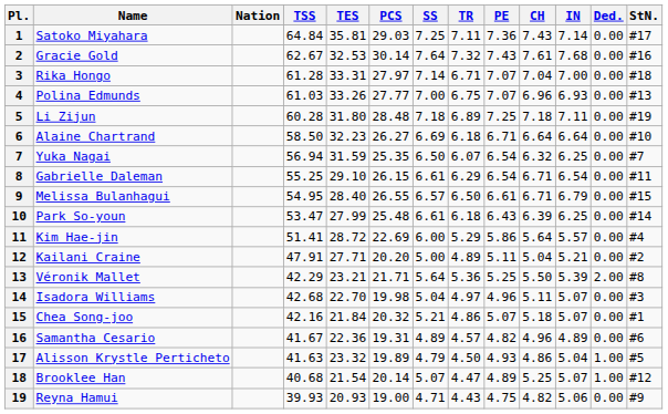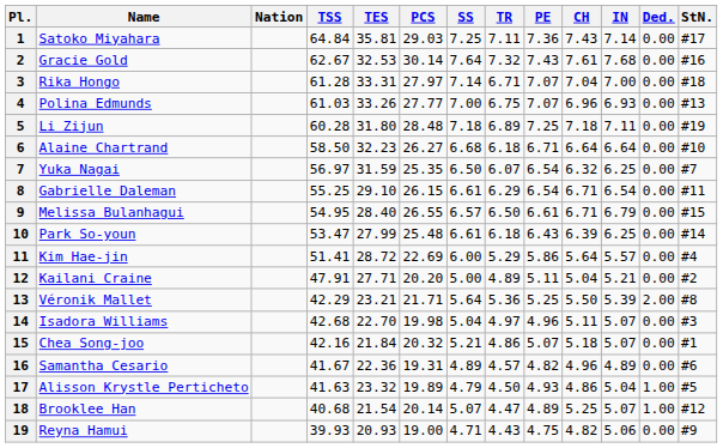 <table class="wikitable sortable">
 <tr>
 <th>Pl.</th>
 <th>Name</th>
 <th>Nation</th>
 <th><a href='#'>TSS</a></th>
 <th><a href='#'>TES</a></th>
 <th><a href='#'>PCS</a></th>
 <th><a href='#'>SS</a></th>
 <th><a href='#'>TR</a></th>
 <th><a href='#'>PE</a></th>
 <th><a href='#'>CH</a></th>
 <th><a href='#'>IN</a></th>
 <th><a href='#'>Ded.</a></th>
 <th>StN.</th>
 </tr>
 <tr>
 <th>1</th>
 <td><a href='#'>Satoko Miyahara</a></td>
 <td></td>
 <td>64.84</td>
 <td>35.81</td>
 <td>29.03</td>
 <td>7.25</td>
 <td>7.11</td>
 <td>7.36</td>
 <td>7.43</td>
 <td>7.14</td>
 <td>0.00</td>
 <td>#17</td>
 </tr>
 <tr>
 <th>2</th>
 <td><a href='#'>Gracie Gold</a></td>
 <td></td>
 <td>62.67</td>
 <td>32.53</td>
 <td>30.14</td>
 <td>7.64</td>
 <td>7.32</td>
 <td>7.43</td>
 <td>7.61</td>
 <td>7.68</td>
 <td>0.00</td>
 <td>#16</td>
 </tr>
 <tr>
 <th>3</th>
 <td><a href='#'>Rika Hongo</a></td>
 <td></td>
 <td>61.28</td>
 <td>33.31</td>
 <td>27.97</td>
 <td>7.14</td>
 <td>6.71</td>
 <td>7.07</td>
 <td>7.04</td>
 <td>7.00</td>
 <td>0.00</td>
 <td>#18</td>
 </tr>
 <tr>
 <th>4</th>
 <td><a href='#'>Polina Edmunds</a></td>
 <td></td>
 <td>61.03</td>
 <td>33.26</td>
 <td>27.77</td>
 <td>7.00</td>
 <td>6.75</td>
 <td>7.07</td>
 <td>6.96</td>
 <td>6.93</td>
 <td>0.00</td>
 <td>#13</td>
 </tr>
 <tr>
 <th>5</th>
 <td><a href='#'>Li Zijun</a></td>
 <td></td>
 <td>60.28</td>
 <td>31.80</td>
 <td>28.48</td>
 <td>7.18</td>
 <td>6.89</td>
 <td>7.25</td>
 <td>7.18</td>
 <td>7.11</td>
 <td>0.00</td>
 <td>#19</td>
 </tr>
 <tr>
 <th>6</th>
 <td><a href='#'>Alaine Chartrand</a></td>
 <td></td>
 <td>58.50</td>
 <td>32.23</td>
 <td>26.27</td>
-<td>6.69</td>
+<td>6.68</td>
 <td>6.18</td>
 <td>6.71</td>
 <td>6.64</td>
 <td>6.64</td>
 <td>0.00</td>
 <td>#10</td>
 </tr>
 <tr>
 <th>7</th>
 <td><a href='#'>Yuka Nagai</a></td>
 <td></td>
-<td>56.94</td>
+<td>56.97</td>
 <td>31.59</td>
 <td>25.35</td>
 <td>6.50</td>
 <td>6.07</td>
 <td>6.54</td>
 <td>6.32</td>
 <td>6.25</td>
 <td>0.00</td>
 <td>#7</td>
 </tr>
 <tr>
 <th>8</th>
 <td><a href='#'>Gabrielle Daleman</a></td>
 <td></td>
 <td>55.25</td>
 <td>29.10</td>
 <td>26.15</td>
 <td>6.61</td>
 <td>6.29</td>
 <td>6.54</td>
 <td>6.71</td>
 <td>6.54</td>
 <td>0.00</td>
 <td>#11</td>
 </tr>
 <tr>
 <th>9</th>
 <td><a href='#'>Melissa Bulanhagui</a></td>
 <td></td>
 <td>54.95</td>
 <td>28.40</td>
 <td>26.55</td>
 <td>6.57</td>
 <td>6.50</td>
 <td>6.61</td>
 <td>6.71</td>
 <td>6.79</td>
 <td>0.00</td>
 <td>#15</td>
 </tr>
 <tr>
 <th>10</th>
 <td><a href='#'>Park So-youn</a></td>
 <td></td>
 <td>53.47</td>
 <td>27.99</td>
 <td>25.48</td>
 <td>6.61</td>
 <td>6.18</td>
 <td>6.43</td>
 <td>6.39</td>
 <td>6.25</td>
 <td>0.00</td>
 <td>#14</td>
 </tr>
 <tr>
 <th>11</th>
 <td><a href='#'>Kim Hae-jin</a></td>
 <td></td>
 <td>51.41</td>
 <td>28.72</td>
 <td>22.69</td>
 <td>6.00</td>
 <td>5.29</td>
 <td>5.86</td>
 <td>5.64</td>
 <td>5.57</td>
 <td>0.00</td>
 <td>#4</td>
 </tr>
 <tr>
 <th>12</th>
 <td><a href='#'>Kailani Craine</a></td>
 <td></td>
 <td>47.91</td>
 <td>27.71</td>
 <td>20.20</td>
 <td>5.00</td>
 <td>4.89</td>
 <td>5.11</td>
 <td>5.04</td>
 <td>5.21</td>
 <td>0.00</td>
 <td>#2</td>
 </tr>
 <tr>
 <th>13</th>
 <td><a href='#'>Véronik Mallet</a></td>
 <td></td>
 <td>42.29</td>
 <td>23.21</td>
 <td>21.71</td>
 <td>5.64</td>
 <td>5.36</td>
 <td>5.25</td>
 <td>5.50</td>
 <td>5.39</td>
 <td>2.00</td>
 <td>#8</td>
 </tr>
 <tr>
 <th>14</th>
 <td><a href='#'>Isadora Williams</a></td>
 <td></td>
 <td>42.68</td>
 <td>22.70</td>
 <td>19.98</td>
 <td>5.04</td>
 <td>4.97</td>
 <td>4.96</td>
 <td>5.11</td>
 <td>5.07</td>
 <td>0.00</td>
 <td>#3</td>
 </tr>
 <tr>
 <th>15</th>
 <td><a href='#'>Chea Song-joo</a></td>
 <td></td>
 <td>42.16</td>
 <td>21.84</td>
 <td>20.32</td>
 <td>5.21</td>
 <td>4.86</td>
 <td>5.07</td>
 <td>5.18</td>
 <td>5.07</td>
 <td>0.00</td>
 <td>#1</td>
 </tr>
 <tr>
 <th>16</th>
 <td><a href='#'>Samantha Cesario</a></td>
 <td></td>
 <td>41.67</td>
 <td>22.36</td>
 <td>19.31</td>
 <td>4.89</td>
 <td>4.57</td>
 <td>4.82</td>
 <td>4.96</td>
 <td>4.89</td>
 <td>0.00</td>
 <td>#6</td>
 </tr>
 <tr>
 <th>17</th>
 <td><a href='#'>Alisson Krystle Perticheto</a></td>
 <td></td>
 <td>41.63</td>
 <td>23.32</td>
 <td>19.89</td>
 <td>4.79</td>
 <td>4.50</td>
 <td>4.93</td>
 <td>4.86</td>
 <td>5.04</td>
 <td>1.00</td>
 <td>#5</td>
 </tr>
 <tr>
 <th>18</th>
 <td><a href='#'>Brooklee Han</a></td>
 <td></td>
 <td>40.68</td>
 <td>21.54</td>
 <td>20.14</td>
 <td>5.07</td>
 <td>4.47</td>
 <td>4.89</td>
 <td>5.25</td>
 <td>5.07</td>
 <td>1.00</td>
 <td>#12</td>
 </tr>
 <tr>
 <th>19</th>
 <td><a href='#'>Reyna Hamui</a></td>
 <td></td>
 <td>39.93</td>
 <td>20.93</td>
 <td>19.00</td>
 <td>4.71</td>
 <td>4.43</td>
 <td>4.75</td>
 <td>4.82</td>
 <td>5.06</td>
 <td>0.00</td>
 <td>#9</td>
 </tr>
 </table>
